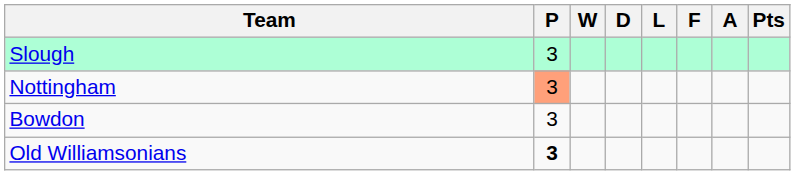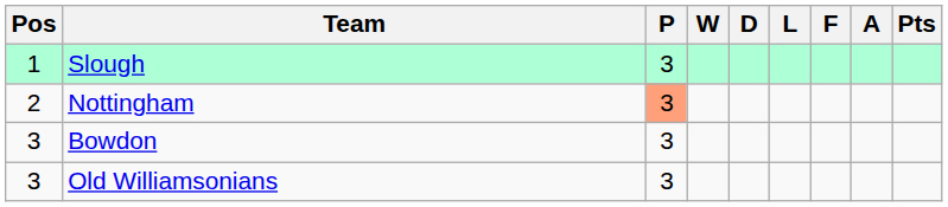 <table class="wikitable" style="font-size: 100%">
 <tr>
+<th width=20>Pos</th>
 <th width=400>Team</th>
 <th width=20>P</th>
 <th width=20>W</th>
 <th width=20>D</th>
 <th width=20>L</th>
 <th width=20>F</th>
 <th width=20>A</th>
 <th width=20>Pts</th>
 </tr>
 <tr align=center style="background: #ADFFD6;">
+<td>1</td>
 <td align="left"><a href='#'>Slough</a></td>
 <td>3</td>
 <td></td>
 <td></td>
 <td></td>
 <td></td>
 <td></td>
 <td></td>
 </tr>
 <tr align=center>
+<td>2</td>
 <td align="left"><a href='#'>Nottingham</a></td>
 <td style="background: lightsalmon;">3</td>
 <td></td>
 <td></td>
 <td></td>
 <td></td>
 <td></td>
 <td></td>
 </tr>
 <tr align=center>
+<td>3</td>
 <td align="left"><a href='#'>Bowdon</a></td>
 <td>3</td>
 <td></td>
 <td></td>
 <td></td>
 <td></td>
 <td></td>
 <td></td>
 </tr>
 <tr align=center>
+<td>3</td>
 <td align="left"><a href='#'>Old Williamsonians</a></td>
-<td><strong>3</strong></td>
+<td>3</td>
 <td></td>
 <td></td>
 <td></td>
 <td></td>
 <td></td>
 <td></td>
 </tr>
 </table>
